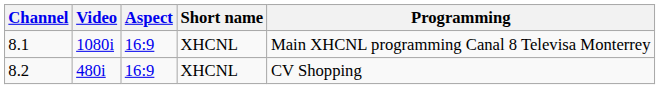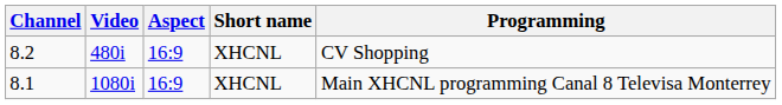 <table class="wikitable">
 <tr>
 <th><a href='#'>Channel</a></th>
 <th><a href='#'>Video</a></th>
 <th><a href='#'>Aspect</a></th>
 <th>Short name</th>
 <th>Programming</th>
 </tr>
 <tr>
+<td>8.2</td>
+<td><a href='#'>480i</a></td>
+<td><a href='#'>16:9</a></td>
+<td>XHCNL</td>
+<td>CV Shopping</td>
+</tr>
+<tr>
 <td>8.1</td>
 <td><a href='#'>1080i</a></td>
 <td><a href='#'>16:9</a></td>
 <td>XHCNL</td>
 <td>Main XHCNL programming Canal 8 Televisa Monterrey</td>
 </tr>
-<tr>
-<td>8.2</td>
-<td><a href='#'>480i</a></td>
-<td><a href='#'>16:9</a></td>
-<td>XHCNL</td>
-<td>CV Shopping</td>
-</tr>
 </table>
